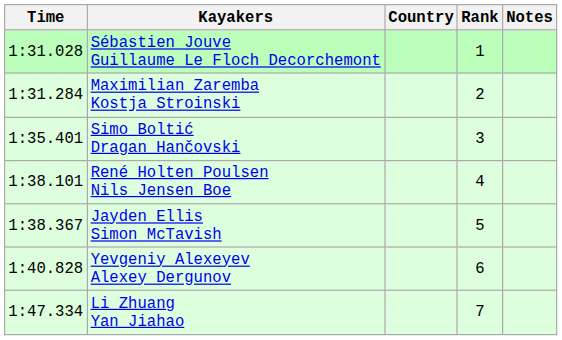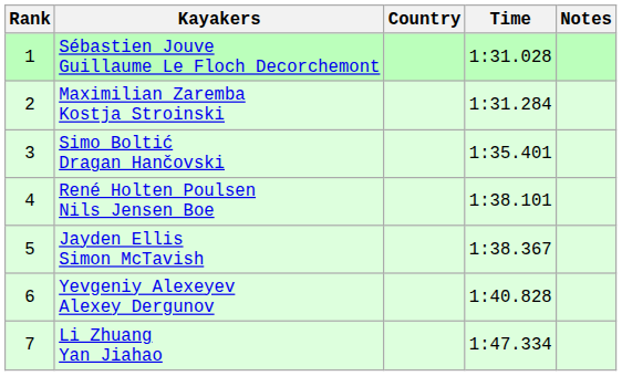 <table class="wikitable" style="text-align:center">
 <tr>
-<th>Time</th>
+<th>Rank</th>
 <th>Kayakers</th>
 <th>Country</th>
-<th>Rank</th>
+<th>Time</th>
 <th>Notes</th>
 </tr>
 <tr bgcolor=bbffbb>
-<td>1:31.028</td>
+<td>1</td>
 <td align="left"><a href='#'>Sébastien Jouve</a><br><a href='#'>Guillaume Le Floch Decorchemont</a></td>
 <td align="left"></td>
-<td>1</td>
+<td>1:31.028</td>
 <td></td>
 </tr>
 <tr bgcolor=ddffdd>
-<td>1:31.284</td>
+<td>2</td>
 <td align="left"><a href='#'>Maximilian Zaremba</a><br><a href='#'>Kostja Stroinski</a></td>
 <td align="left"></td>
-<td>2</td>
+<td>1:31.284</td>
 <td></td>
 </tr>
 <tr bgcolor=ddffdd>
-<td>1:35.401</td>
+<td>3</td>
 <td align="left"><a href='#'>Simo Boltić</a><br><a href='#'>Dragan Hančovski</a></td>
 <td align="left"></td>
-<td>3</td>
+<td>1:35.401</td>
 <td></td>
 </tr>
 <tr bgcolor=ddffdd>
-<td>1:38.101</td>
+<td>4</td>
 <td align="left"><a href='#'>René Holten Poulsen</a><br><a href='#'>Nils Jensen Boe</a></td>
 <td align="left"></td>
-<td>4</td>
+<td>1:38.101</td>
 <td></td>
 </tr>
 <tr bgcolor=ddffdd>
-<td>1:38.367</td>
+<td>5</td>
 <td align="left"><a href='#'>Jayden Ellis</a><br><a href='#'>Simon McTavish</a></td>
 <td align="left"></td>
-<td>5</td>
+<td>1:38.367</td>
 <td></td>
 </tr>
 <tr bgcolor=ddffdd>
-<td>1:40.828</td>
+<td>6</td>
 <td align="left"><a href='#'>Yevgeniy Alexeyev</a><br><a href='#'>Alexey Dergunov</a></td>
 <td align="left"></td>
-<td>6</td>
+<td>1:40.828</td>
 <td></td>
 </tr>
 <tr bgcolor=ddffdd>
-<td>1:47.334</td>
+<td>7</td>
 <td align="left"><a href='#'>Li Zhuang</a><br><a href='#'>Yan Jiahao</a></td>
 <td align="left"></td>
-<td>7</td>
+<td>1:47.334</td>
 <td></td>
 </tr>
 </table>
